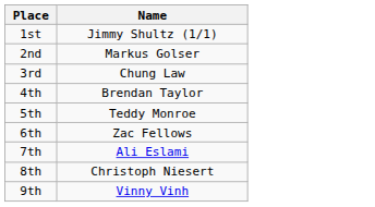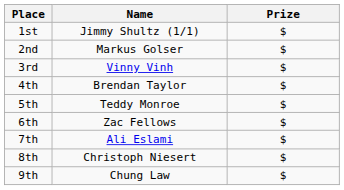 <table class="wikitable">
 <tr>
 <th width="50">Place</th>
 <th width="200">Name</th>
+<th width="125">Prize</th>
 </tr>
 <tr>
 <td align = "center">1st</td>
 <td align = "center">Jimmy Shultz (1/1)</td>
+<td align = "center">$</td>
 </tr>
 <tr>
 <td align = "center">2nd</td>
 <td align = "center">Markus Golser</td>
+<td align = "center">$</td>
 </tr>
 <tr>
 <td align = "center">3rd</td>
-<td align = "center">Chung Law</td>
+<td align = "center"><a href='#'>Vinny Vinh</a></td>
+<td align = "center">$</td>
 </tr>
 <tr>
 <td align = "center">4th</td>
 <td align = "center">Brendan Taylor</td>
+<td align = "center">$</td>
 </tr>
 <tr>
 <td align = "center">5th</td>
 <td align = "center">Teddy Monroe</td>
+<td align = "center">$</td>
 </tr>
 <tr>
 <td align = "center">6th</td>
 <td align = "center">Zac Fellows</td>
+<td align = "center">$</td>
 </tr>
 <tr>
 <td align = "center">7th</td>
 <td align = "center"><a href='#'>Ali Eslami</a></td>
+<td align = "center">$</td>
 </tr>
 <tr>
 <td align = "center">8th</td>
 <td align = "center">Christoph Niesert</td>
+<td align = "center">$</td>
 </tr>
 <tr>
 <td align = "center">9th</td>
-<td align = "center"><a href='#'>Vinny Vinh</a></td>
+<td align = "center">Chung Law</td>
+<td align = "center">$</td>
 </tr>
 </table>
